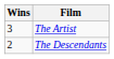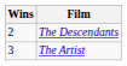 <table class="wikitable">
 <tr>
 <th>Wins</th>
 <th>Film</th>
 </tr>
 <tr>
+<td>2</td>
+<td><em><a href='#'>The Descendants</a></em></td>
+</tr>
+<tr>
 <td>3</td>
 <td><em><a href='#'>The Artist</a></em></td>
 </tr>
-<tr>
-<td>2</td>
-<td><em><a href='#'>The Descendants</a></em></td>
-</tr>
 </table>
